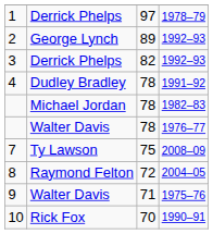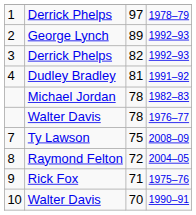 <table class="wikitable">
 <tr>
 </tr>
 <tr>
 <td>1</td>
 <td><a href='#'>Derrick Phelps</a></td>
 <td>97</td>
 <td style="font-size:80%;"><a href='#'>1978–79</a></td>
 </tr>
 <tr>
 <td>2</td>
 <td><a href='#'>George Lynch</a></td>
 <td>89</td>
 <td style="font-size:80%;"><a href='#'>1992–93</a></td>
 </tr>
 <tr>
 <td>3</td>
 <td><a href='#'>Derrick Phelps</a></td>
 <td>82</td>
 <td style="font-size:80%;"><a href='#'>1992–93</a></td>
 </tr>
 <tr>
 <td>4</td>
 <td><a href='#'>Dudley Bradley</a></td>
-<td>78</td>
+<td>81</td>
 <td style="font-size:80%;"><a href='#'>1991–92</a></td>
 </tr>
 <tr>
 <td></td>
 <td><a href='#'>Michael Jordan</a></td>
 <td>78</td>
 <td style="font-size:80%;"><a href='#'>1982–83</a></td>
 </tr>
 <tr>
 <td></td>
 <td><a href='#'>Walter Davis</a></td>
 <td>78</td>
 <td style="font-size:80%;"><a href='#'>1976–77</a></td>
 </tr>
 <tr>
 <td>7</td>
 <td><a href='#'>Ty Lawson</a></td>
 <td>75</td>
 <td style="font-size:80%;"><a href='#'>2008–09</a></td>
 </tr>
 <tr>
 <td>8</td>
 <td><a href='#'>Raymond Felton</a></td>
 <td>72</td>
 <td style="font-size:80%;"><a href='#'>2004–05</a></td>
 </tr>
 <tr>
 <td>9</td>
-<td><a href='#'>Walter Davis</a></td>
+<td><a href='#'>Rick Fox</a></td>
 <td>71</td>
 <td style="font-size:80%;"><a href='#'>1975–76</a></td>
 </tr>
 <tr>
 <td>10</td>
-<td><a href='#'>Rick Fox</a></td>
+<td><a href='#'>Walter Davis</a></td>
 <td>70</td>
 <td style="font-size:80%;"><a href='#'>1990–91</a></td>
 </tr>
 </table>
